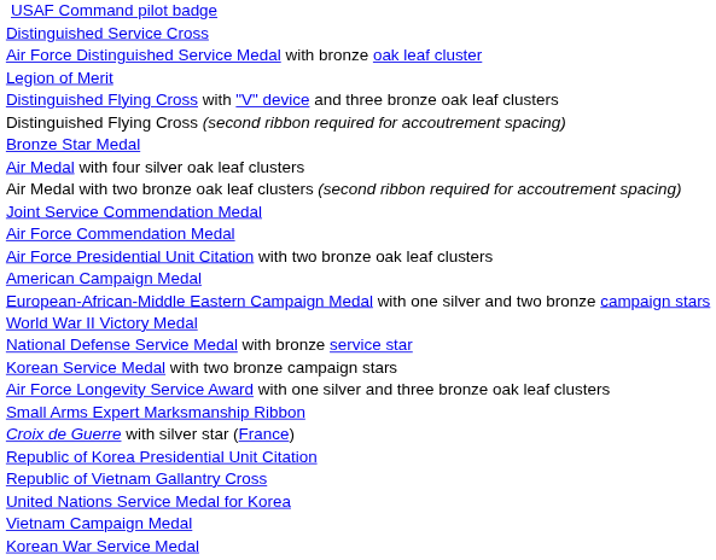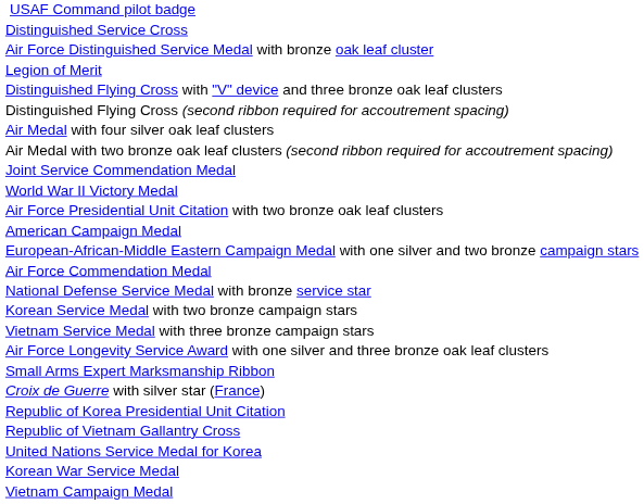 <table>
 <tr>
 <td colspan="2">  <a href='#'>USAF Command pilot badge</a></td>
 </tr>
 <tr>
 <td></td>
 <td><a href='#'>Distinguished Service Cross</a></td>
 </tr>
 <tr>
 <td></td>
 <td><a href='#'>Air Force Distinguished Service Medal</a> with bronze <a href='#'>oak leaf cluster</a></td>
 </tr>
 <tr>
 <td></td>
 <td><a href='#'>Legion of Merit</a></td>
 </tr>
 <tr>
 <td></td>
 <td><a href='#'>Distinguished Flying Cross</a> with <a href='#'>"V" device</a> and three bronze oak leaf clusters</td>
 </tr>
 <tr>
 <td></td>
 <td>Distinguished Flying Cross <em>(second ribbon required for accoutrement spacing)</em></td>
 </tr>
 <tr>
 <td></td>
-<td><a href='#'>Bronze Star Medal</a></td>
-</tr>
-<tr>
-<td></td>
 <td><a href='#'>Air Medal</a> with four silver oak leaf clusters</td>
 </tr>
 <tr>
 <td></td>
 <td>Air Medal with two bronze oak leaf clusters <em>(second ribbon required for accoutrement spacing)</em></td>
 </tr>
 <tr>
 <td></td>
 <td><a href='#'>Joint Service Commendation Medal</a></td>
 </tr>
 <tr>
 <td></td>
-<td><a href='#'>Air Force Commendation Medal</a></td>
+<td><a href='#'>World War II Victory Medal</a></td>
 </tr>
 <tr>
 <td></td>
 <td><a href='#'>Air Force Presidential Unit Citation</a> with two bronze oak leaf clusters</td>
 </tr>
 <tr>
 <td></td>
 <td><a href='#'>American Campaign Medal</a></td>
 </tr>
 <tr>
 <td></td>
 <td><a href='#'>European-African-Middle Eastern Campaign Medal</a> with one silver and two bronze <a href='#'>campaign stars</a></td>
 </tr>
 <tr>
 <td></td>
-<td><a href='#'>World War II Victory Medal</a></td>
+<td><a href='#'>Air Force Commendation Medal</a></td>
 </tr>
 <tr>
 <td></td>
 <td><a href='#'>National Defense Service Medal</a> with bronze <a href='#'>service star</a></td>
 </tr>
 <tr>
 <td></td>
 <td><a href='#'>Korean Service Medal</a> with two bronze campaign stars</td>
+</tr>
+<tr>
+<td></td>
+<td><a href='#'>Vietnam Service Medal</a> with three bronze campaign stars</td>
 </tr>
 <tr>
 <td></td>
 <td><a href='#'>Air Force Longevity Service Award</a> with one silver and three bronze oak leaf clusters</td>
 </tr>
 <tr>
 <td></td>
 <td><a href='#'>Small Arms Expert Marksmanship Ribbon</a></td>
 </tr>
 <tr>
 <td></td>
 <td><em><a href='#'>Croix de Guerre</a></em> with silver star (<a href='#'>France</a>)</td>
 </tr>
 <tr>
 <td></td>
 <td><a href='#'>Republic of Korea Presidential Unit Citation</a></td>
 </tr>
 <tr>
 <td></td>
 <td><a href='#'>Republic of Vietnam Gallantry Cross</a></td>
 </tr>
 <tr>
 <td></td>
 <td><a href='#'>United Nations Service Medal for Korea</a></td>
 </tr>
 <tr>
 <td></td>
-<td><a href='#'>Vietnam Campaign Medal</a></td>
+<td><a href='#'>Korean War Service Medal</a></td>
 </tr>
 <tr>
 <td></td>
-<td><a href='#'>Korean War Service Medal</a></td>
+<td><a href='#'>Vietnam Campaign Medal</a></td>
 </tr>
 <tr>
 </tr>
 </table>
